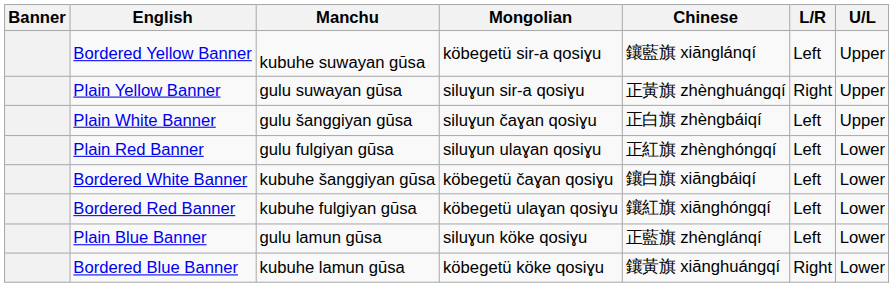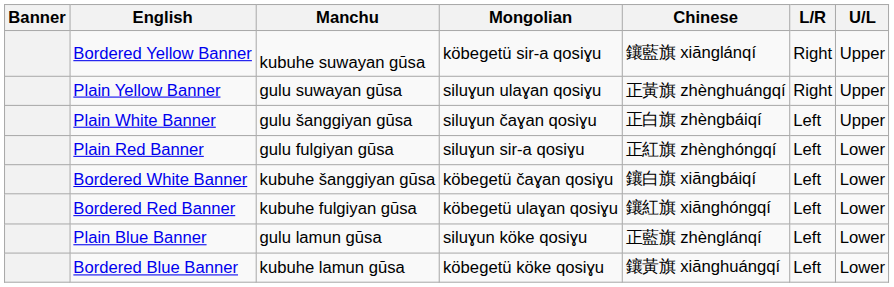 <table class="wikitable sortable">
 <tr>
 <th>Banner</th>
 <th>English</th>
 <th>Manchu</th>
 <th>Mongolian</th>
 <th>Chinese</th>
 <th>L/R</th>
 <th>U/L</th>
 </tr>
 <tr>
 <th></th>
 <td><a href='#'>Bordered Yellow Banner</a></td>
 <td><br> kubuhe suwayan gūsa</td>
 <td> köbegetü sir-a qosiɣu</td>
 <td>鑲藍旗 xiānglánqí</td>
-<td>Left</td>
+<td>Right</td>
 <td>Upper</td>
 </tr>
 <tr>
 <th></th>
 <td><a href='#'>Plain Yellow Banner</a></td>
 <td> gulu suwayan gūsa</td>
-<td> siluɣun sir-a qosiɣu</td>
+<td> siluɣun ulaɣan qosiɣu</td>
 <td>正黃旗 zhènghuángqí</td>
 <td>Right</td>
 <td>Upper</td>
 </tr>
 <tr>
 <th></th>
 <td><a href='#'>Plain White Banner</a></td>
 <td> gulu šanggiyan gūsa</td>
 <td> siluɣun čaɣan qosiɣu</td>
 <td>正白旗 zhèngbáiqí</td>
 <td>Left</td>
 <td>Upper</td>
 </tr>
 <tr>
 <th></th>
 <td><a href='#'>Plain Red Banner</a></td>
 <td> gulu fulgiyan gūsa</td>
-<td> siluɣun ulaɣan qosiɣu</td>
+<td> siluɣun sir-a qosiɣu</td>
 <td>正紅旗 zhènghóngqí</td>
 <td>Left</td>
 <td>Lower</td>
 </tr>
 <tr>
 <th></th>
 <td><a href='#'>Bordered White Banner</a></td>
 <td> kubuhe šanggiyan gūsa</td>
 <td> köbegetü čaɣan qosiɣu</td>
 <td>鑲白旗 xiāngbáiqí</td>
 <td>Left</td>
 <td>Lower</td>
 </tr>
 <tr>
 <th></th>
 <td><a href='#'>Bordered Red Banner</a></td>
 <td> kubuhe fulgiyan gūsa</td>
 <td> köbegetü ulaɣan qosiɣu</td>
 <td>鑲紅旗 xiānghóngqí</td>
 <td>Left</td>
 <td>Lower</td>
 </tr>
 <tr>
 <th></th>
 <td><a href='#'>Plain Blue Banner</a></td>
 <td> gulu lamun gūsa</td>
 <td> siluɣun köke qosiɣu</td>
 <td>正藍旗 zhènglánqí</td>
 <td>Left</td>
 <td>Lower</td>
 </tr>
 <tr>
 <th></th>
 <td><a href='#'>Bordered Blue Banner</a></td>
 <td> kubuhe lamun gūsa</td>
 <td> köbegetü köke qosiɣu</td>
 <td>鑲黃旗 xiānghuángqí</td>
-<td>Right</td>
+<td>Left</td>
 <td>Lower</td>
 </tr>
 </table>
